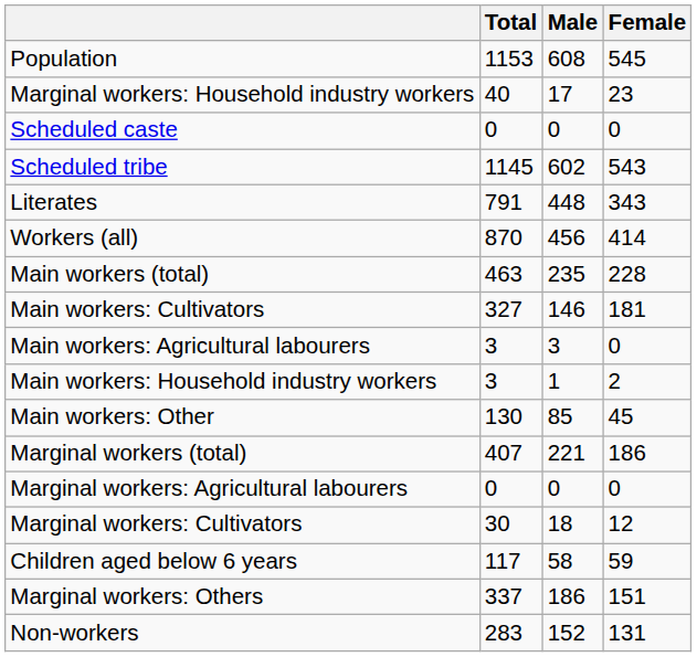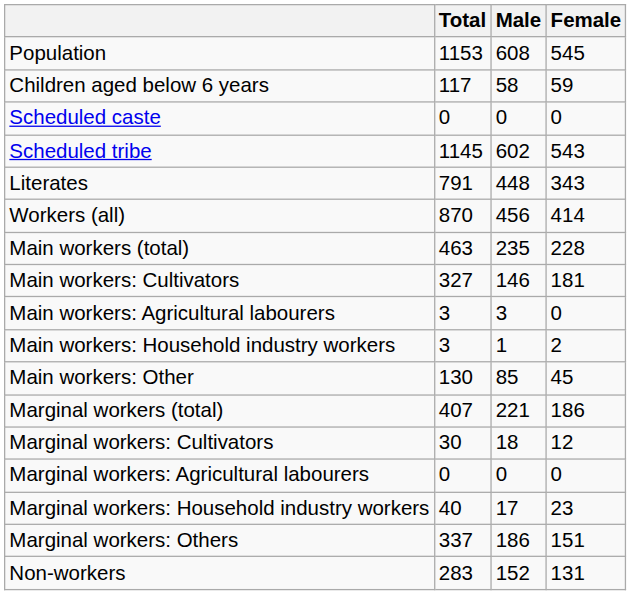 <table class="wikitable sortable">
 <tr>
 <th></th>
 <th>Total</th>
 <th>Male</th>
 <th>Female</th>
 </tr>
 <tr>
 <td>Population</td>
 <td>1153</td>
 <td>608</td>
 <td>545</td>
 </tr>
 <tr>
-<td>Marginal workers: Household industry workers</td>
-<td>40</td>
-<td>17</td>
-<td>23</td>
+<td>Children aged below 6 years</td>
+<td>117</td>
+<td>58</td>
+<td>59</td>
 </tr>
 <tr>
 <td><a href='#'>Scheduled caste</a></td>
 <td>0</td>
 <td>0</td>
 <td>0</td>
 </tr>
 <tr>
 <td><a href='#'>Scheduled tribe</a></td>
 <td>1145</td>
 <td>602</td>
 <td>543</td>
 </tr>
 <tr>
 <td>Literates</td>
 <td>791</td>
 <td>448</td>
 <td>343</td>
 </tr>
 <tr>
 <td>Workers (all)</td>
 <td>870</td>
 <td>456</td>
 <td>414</td>
 </tr>
 <tr>
 <td>Main workers (total)</td>
 <td>463</td>
 <td>235</td>
 <td>228</td>
 </tr>
 <tr>
 <td>Main workers: Cultivators</td>
 <td>327</td>
 <td>146</td>
 <td>181</td>
 </tr>
 <tr>
 <td>Main workers: Agricultural labourers</td>
 <td>3</td>
 <td>3</td>
 <td>0</td>
 </tr>
 <tr>
 <td>Main workers: Household industry workers</td>
 <td>3</td>
 <td>1</td>
 <td>2</td>
 </tr>
 <tr>
 <td>Main workers: Other</td>
 <td>130</td>
 <td>85</td>
 <td>45</td>
 </tr>
 <tr>
 <td>Marginal workers (total)</td>
 <td>407</td>
 <td>221</td>
 <td>186</td>
 </tr>
 <tr>
+<td>Marginal workers: Cultivators</td>
+<td>30</td>
+<td>18</td>
+<td>12</td>
+</tr>
+<tr>
 <td>Marginal workers: Agricultural labourers</td>
 <td>0</td>
 <td>0</td>
 <td>0</td>
 </tr>
 <tr>
-<td>Marginal workers: Cultivators</td>
-<td>30</td>
-<td>18</td>
-<td>12</td>
-</tr>
-<tr>
-<td>Children aged below 6 years</td>
-<td>117</td>
-<td>58</td>
-<td>59</td>
+<td>Marginal workers: Household industry workers</td>
+<td>40</td>
+<td>17</td>
+<td>23</td>
 </tr>
 <tr>
 <td>Marginal workers: Others</td>
 <td>337</td>
 <td>186</td>
 <td>151</td>
 </tr>
 <tr>
 <td>Non-workers</td>
 <td>283</td>
 <td>152</td>
 <td>131</td>
 </tr>
 </table>
